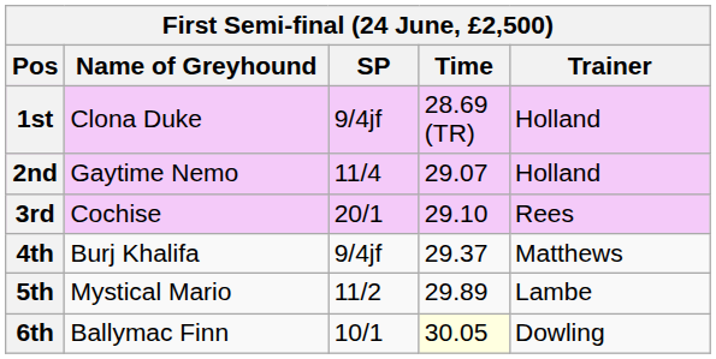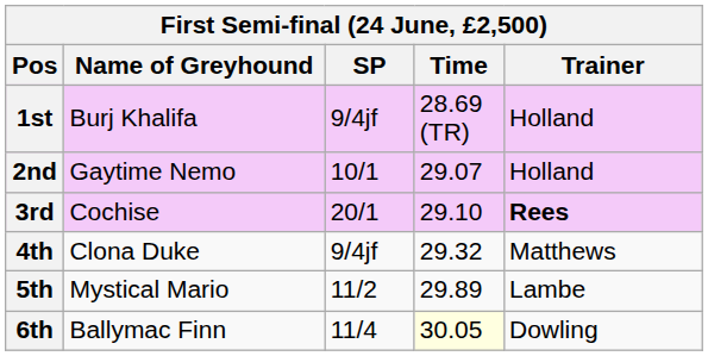 <table class="wikitable">
 <tr>
 <th colspan="6">First Semi-final (24 June, £2,500)</th>
 </tr>
 <tr>
 <th width=30>Pos</th>
 <th width=160>Name of Greyhound</th>
 <th width=50>SP</th>
 <th width=50>Time</th>
 <th width=120>Trainer</th>
 </tr>
 <tr style="background: #f4caf9;">
 <th>1st</th>
-<td>Clona Duke</td>
+<td>Burj Khalifa</td>
 <td>9/4jf</td>
 <td>28.69 (TR)</td>
 <td>Holland</td>
 </tr>
 <tr style="background: #f4caf9;">
 <th>2nd</th>
 <td>Gaytime Nemo</td>
-<td>11/4</td>
+<td>10/1</td>
 <td>29.07</td>
 <td>Holland</td>
 </tr>
 <tr style="background: #f4caf9;">
 <th>3rd</th>
 <td>Cochise</td>
 <td>20/1</td>
 <td>29.10</td>
-<td>Rees</td>
+<td><strong>Rees</strong></td>
 </tr>
 <tr>
 <th>4th</th>
-<td>Burj Khalifa</td>
+<td>Clona Duke</td>
 <td>9/4jf</td>
-<td>29.37</td>
+<td>29.32</td>
 <td>Matthews</td>
 </tr>
 <tr>
 <th>5th</th>
 <td>Mystical Mario</td>
 <td>11/2</td>
 <td>29.89</td>
 <td>Lambe</td>
 </tr>
 <tr>
 <th>6th</th>
 <td>Ballymac Finn</td>
-<td>10/1</td>
+<td>11/4</td>
 <td style="background: lightyellow;">30.05</td>
 <td>Dowling</td>
 </tr>
 </table>
